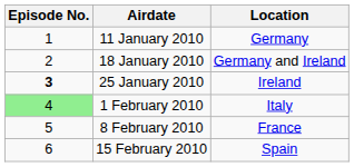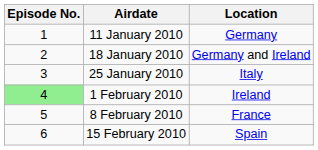 <table class="wikitable" style="text-align:center;">
 <tr>
 <th>Episode No.</th>
 <th>Airdate</th>
 <th>Location</th>
 </tr>
 <tr>
 <td>1</td>
 <td>11 January 2010</td>
 <td><a href='#'>Germany</a></td>
 </tr>
 <tr>
 <td>2</td>
 <td>18 January 2010</td>
 <td><a href='#'>Germany</a> and <a href='#'>Ireland</a></td>
 </tr>
 <tr>
-<td><strong>3</strong></td>
+<td>3</td>
 <td>25 January 2010</td>
-<td><a href='#'>Ireland</a></td>
+<td><a href='#'>Italy</a></td>
 </tr>
 <tr>
 <td style="background: lightgreen;">4</td>
 <td>1 February 2010</td>
-<td><a href='#'>Italy</a></td>
+<td><a href='#'>Ireland</a></td>
 </tr>
 <tr>
 <td>5</td>
 <td>8 February 2010</td>
 <td><a href='#'>France</a></td>
 </tr>
 <tr>
 <td>6</td>
 <td>15 February 2010</td>
 <td><a href='#'>Spain</a></td>
 </tr>
 </table>
